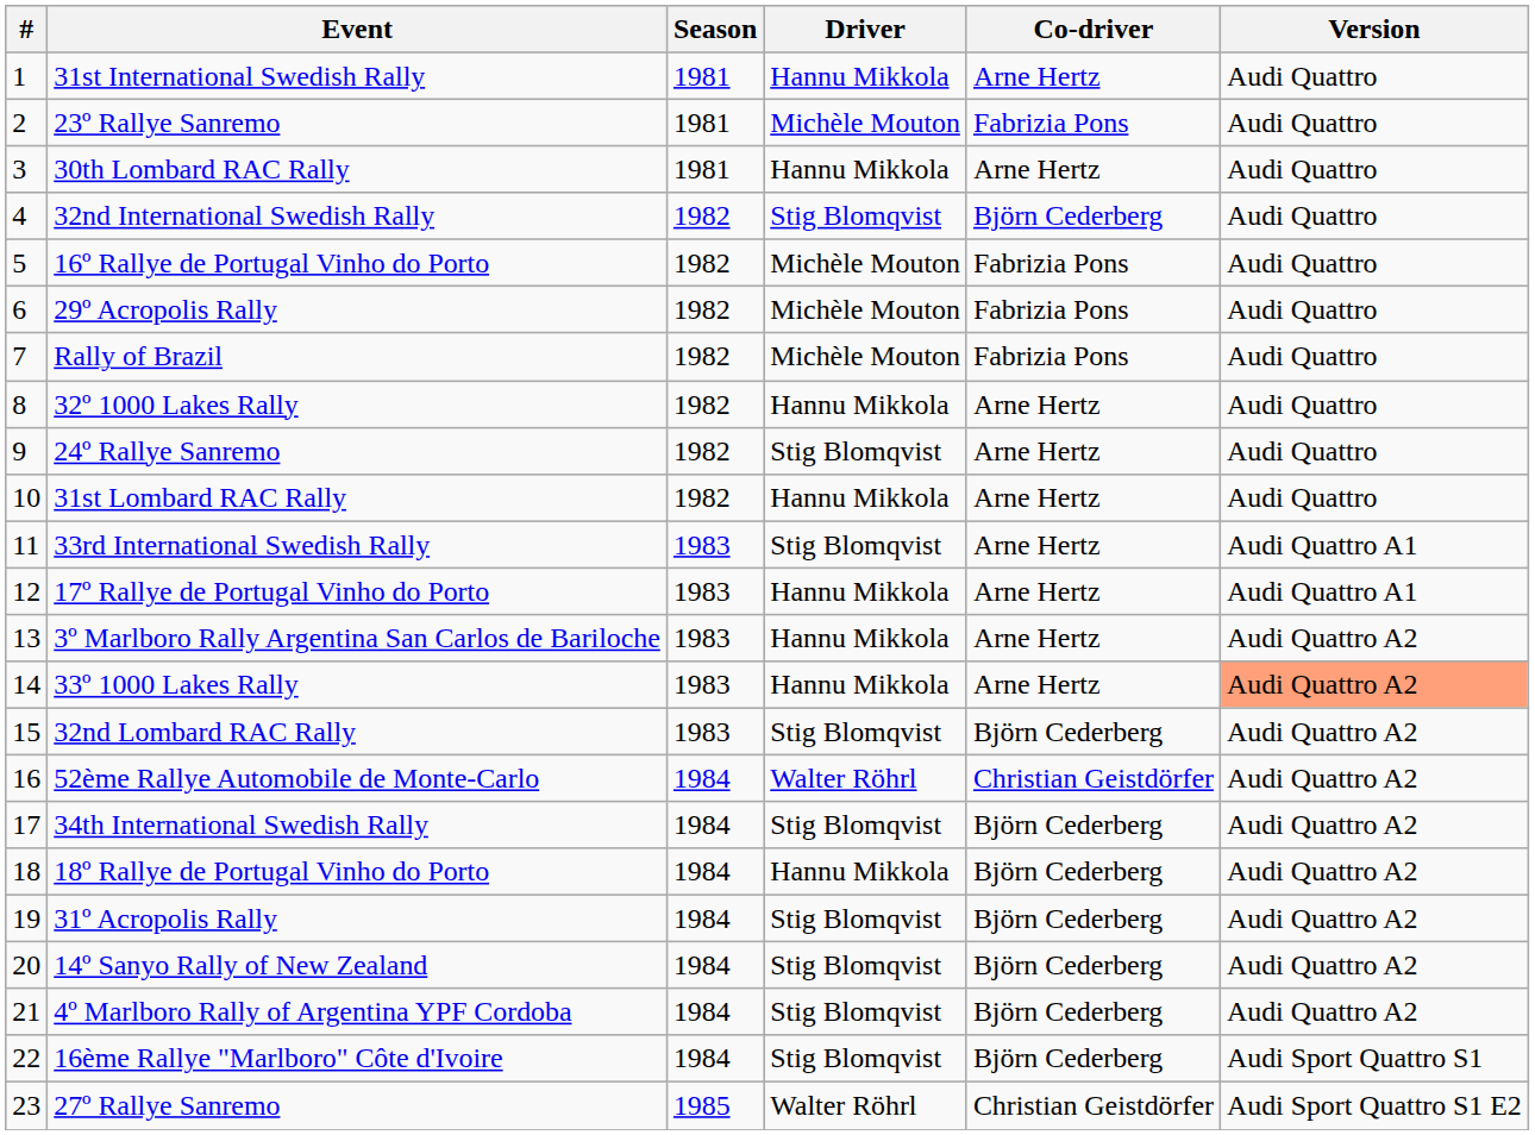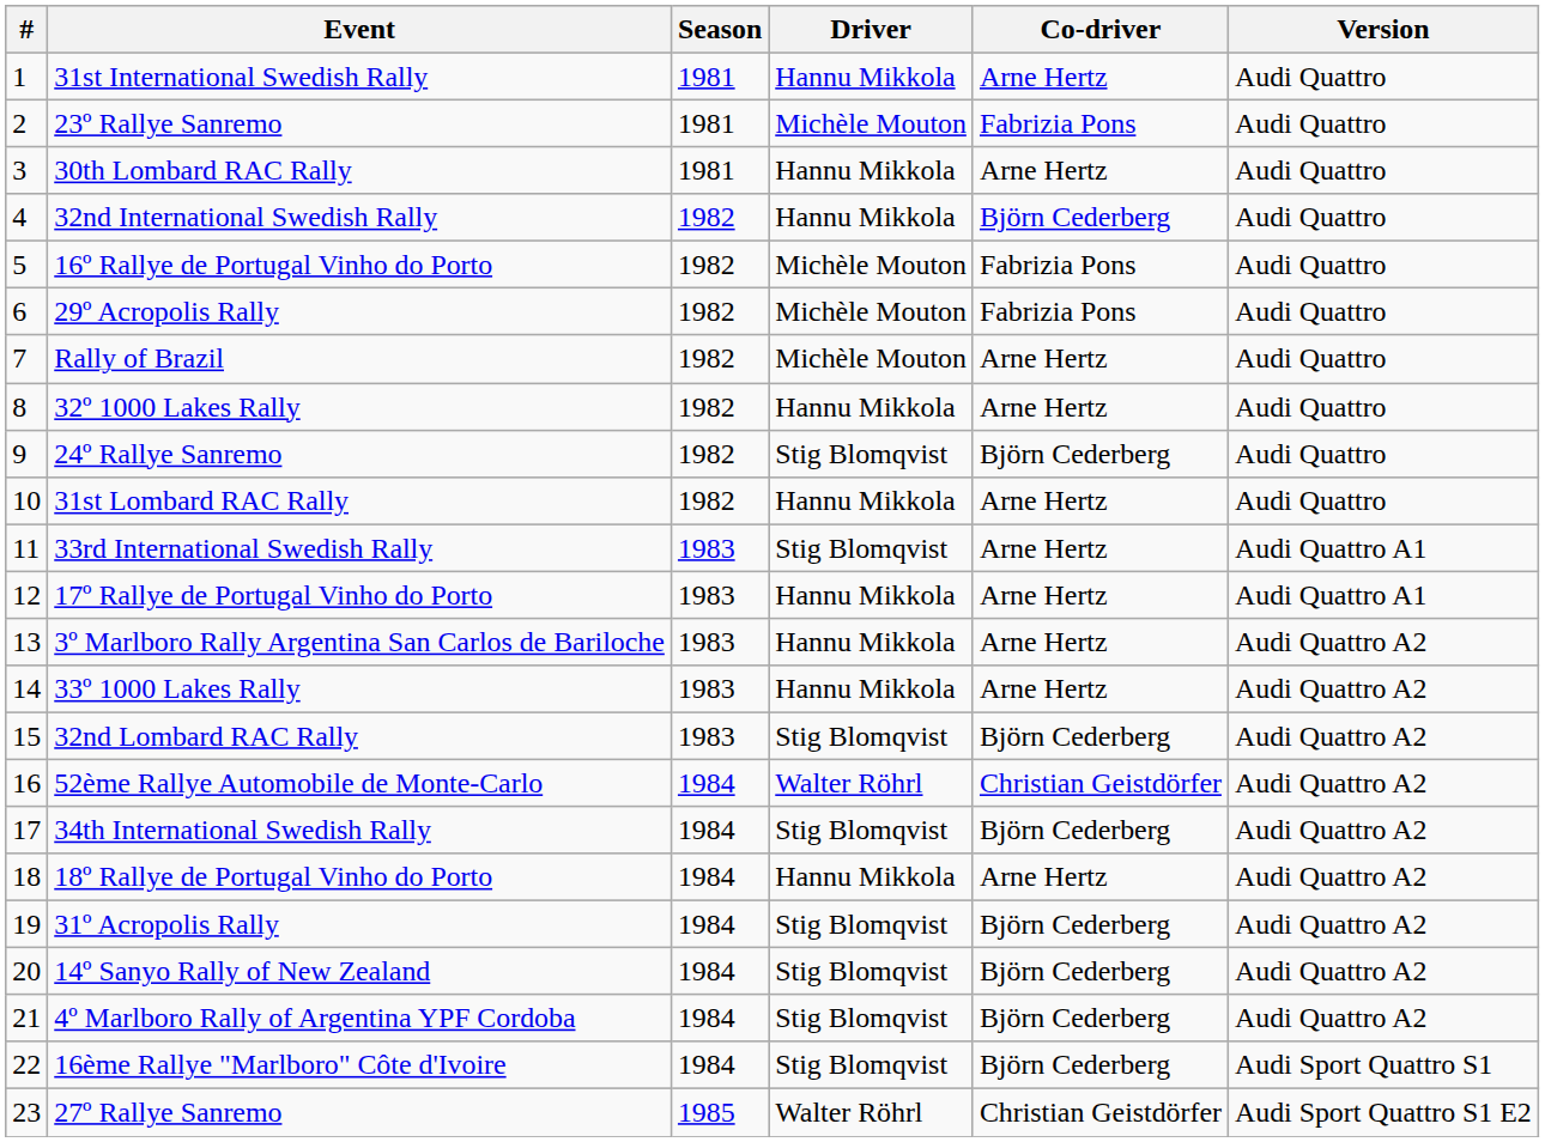 <table class="wikitable" style="font-size: 95%; ">
 <tr>
 <th> # </th>
 <th>Event</th>
 <th>Season</th>
 <th>Driver</th>
 <th>Co-driver</th>
 <th>Version</th>
 </tr>
 <tr>
 <td>1</td>
 <td> <a href='#'>31st International Swedish Rally</a></td>
 <td><a href='#'>1981</a></td>
 <td> <a href='#'>Hannu Mikkola</a></td>
 <td> <a href='#'>Arne Hertz</a></td>
 <td>Audi Quattro</td>
 </tr>
 <tr>
 <td>2</td>
 <td> <a href='#'>23º Rallye Sanremo</a></td>
 <td>1981</td>
 <td> <a href='#'>Michèle Mouton</a></td>
 <td> <a href='#'>Fabrizia Pons</a></td>
 <td>Audi Quattro</td>
 </tr>
 <tr>
 <td>3</td>
 <td> <a href='#'>30th Lombard RAC Rally</a></td>
 <td>1981</td>
 <td> Hannu Mikkola</td>
 <td> Arne Hertz</td>
 <td>Audi Quattro</td>
 </tr>
 <tr>
 <td>4</td>
 <td> <a href='#'>32nd International Swedish Rally</a></td>
 <td><a href='#'>1982</a></td>
-<td> <a href='#'>Stig Blomqvist</a></td>
+<td> Hannu Mikkola</td>
 <td> <a href='#'>Björn Cederberg</a></td>
 <td>Audi Quattro</td>
 </tr>
 <tr>
 <td>5</td>
 <td> <a href='#'>16º Rallye de Portugal Vinho do Porto</a></td>
 <td>1982</td>
 <td> Michèle Mouton</td>
 <td> Fabrizia Pons</td>
 <td>Audi Quattro</td>
 </tr>
 <tr>
 <td>6</td>
 <td> <a href='#'>29º Acropolis Rally</a></td>
 <td>1982</td>
 <td> Michèle Mouton</td>
 <td> Fabrizia Pons</td>
 <td>Audi Quattro</td>
 </tr>
 <tr>
 <td>7</td>
 <td> <a href='#'>Rally of Brazil</a></td>
 <td>1982</td>
 <td> Michèle Mouton</td>
-<td> Fabrizia Pons</td>
+<td> Arne Hertz</td>
 <td>Audi Quattro</td>
 </tr>
 <tr>
 <td>8</td>
 <td> <a href='#'>32º 1000 Lakes Rally</a></td>
 <td>1982</td>
 <td> Hannu Mikkola</td>
 <td> Arne Hertz</td>
 <td>Audi Quattro</td>
 </tr>
 <tr>
 <td>9</td>
 <td> <a href='#'>24º Rallye Sanremo</a></td>
 <td>1982</td>
 <td> Stig Blomqvist</td>
-<td> Arne Hertz</td>
+<td> Björn Cederberg</td>
 <td>Audi Quattro</td>
 </tr>
 <tr>
 <td>10</td>
 <td> <a href='#'>31st Lombard RAC Rally</a></td>
 <td>1982</td>
 <td> Hannu Mikkola</td>
 <td> Arne Hertz</td>
 <td>Audi Quattro</td>
 </tr>
 <tr>
 <td>11</td>
 <td> <a href='#'>33rd International Swedish Rally</a></td>
 <td><a href='#'>1983</a></td>
 <td> Stig Blomqvist</td>
 <td> Arne Hertz</td>
 <td>Audi Quattro A1</td>
 </tr>
 <tr>
 <td>12</td>
 <td> <a href='#'>17º Rallye de Portugal Vinho do Porto</a></td>
 <td>1983</td>
 <td> Hannu Mikkola</td>
 <td> Arne Hertz</td>
 <td>Audi Quattro A1</td>
 </tr>
 <tr>
 <td>13</td>
 <td> <a href='#'>3º Marlboro Rally Argentina San Carlos de Bariloche</a></td>
 <td>1983</td>
 <td> Hannu Mikkola</td>
 <td> Arne Hertz</td>
 <td>Audi Quattro A2</td>
 </tr>
 <tr>
 <td>14</td>
 <td> <a href='#'>33º 1000 Lakes Rally</a></td>
 <td>1983</td>
 <td> Hannu Mikkola</td>
 <td> Arne Hertz</td>
-<td style="background: lightsalmon;">Audi Quattro A2</td>
+<td>Audi Quattro A2</td>
 </tr>
 <tr>
 <td>15</td>
 <td> <a href='#'>32nd Lombard RAC Rally</a></td>
 <td>1983</td>
 <td> Stig Blomqvist</td>
 <td> Björn Cederberg</td>
 <td>Audi Quattro A2</td>
 </tr>
 <tr>
 <td>16</td>
 <td> <a href='#'>52ème Rallye Automobile de Monte-Carlo</a></td>
 <td><a href='#'>1984</a></td>
 <td> <a href='#'>Walter Röhrl</a></td>
 <td> <a href='#'>Christian Geistdörfer</a></td>
 <td>Audi Quattro A2</td>
 </tr>
 <tr>
 <td>17</td>
 <td> <a href='#'>34th International Swedish Rally</a></td>
 <td>1984</td>
 <td> Stig Blomqvist</td>
 <td> Björn Cederberg</td>
 <td>Audi Quattro A2</td>
 </tr>
 <tr>
 <td>18</td>
 <td> <a href='#'>18º Rallye de Portugal Vinho do Porto</a></td>
 <td>1984</td>
 <td> Hannu Mikkola</td>
-<td> Björn Cederberg</td>
+<td> Arne Hertz</td>
 <td>Audi Quattro A2</td>
 </tr>
 <tr>
 <td>19</td>
 <td> <a href='#'>31º Acropolis Rally</a></td>
 <td>1984</td>
 <td> Stig Blomqvist</td>
 <td> Björn Cederberg</td>
 <td>Audi Quattro A2</td>
 </tr>
 <tr>
 <td>20</td>
 <td> <a href='#'>14º Sanyo Rally of New Zealand</a></td>
 <td>1984</td>
 <td> Stig Blomqvist</td>
 <td> Björn Cederberg</td>
 <td>Audi Quattro A2</td>
 </tr>
 <tr>
 <td>21</td>
 <td> <a href='#'>4º Marlboro Rally of Argentina YPF Cordoba</a></td>
 <td>1984</td>
 <td> Stig Blomqvist</td>
 <td> Björn Cederberg</td>
 <td>Audi Quattro A2</td>
 </tr>
 <tr>
 <td>22</td>
 <td> <a href='#'>16ème Rallye "Marlboro" Côte d'Ivoire</a></td>
 <td>1984</td>
 <td> Stig Blomqvist</td>
 <td> Björn Cederberg</td>
 <td>Audi Sport Quattro S1</td>
 </tr>
 <tr>
 <td>23</td>
 <td> <a href='#'>27º Rallye Sanremo</a></td>
 <td><a href='#'>1985</a></td>
 <td> Walter Röhrl</td>
 <td> Christian Geistdörfer</td>
 <td>Audi Sport Quattro S1 E2</td>
 </tr>
 </table>
